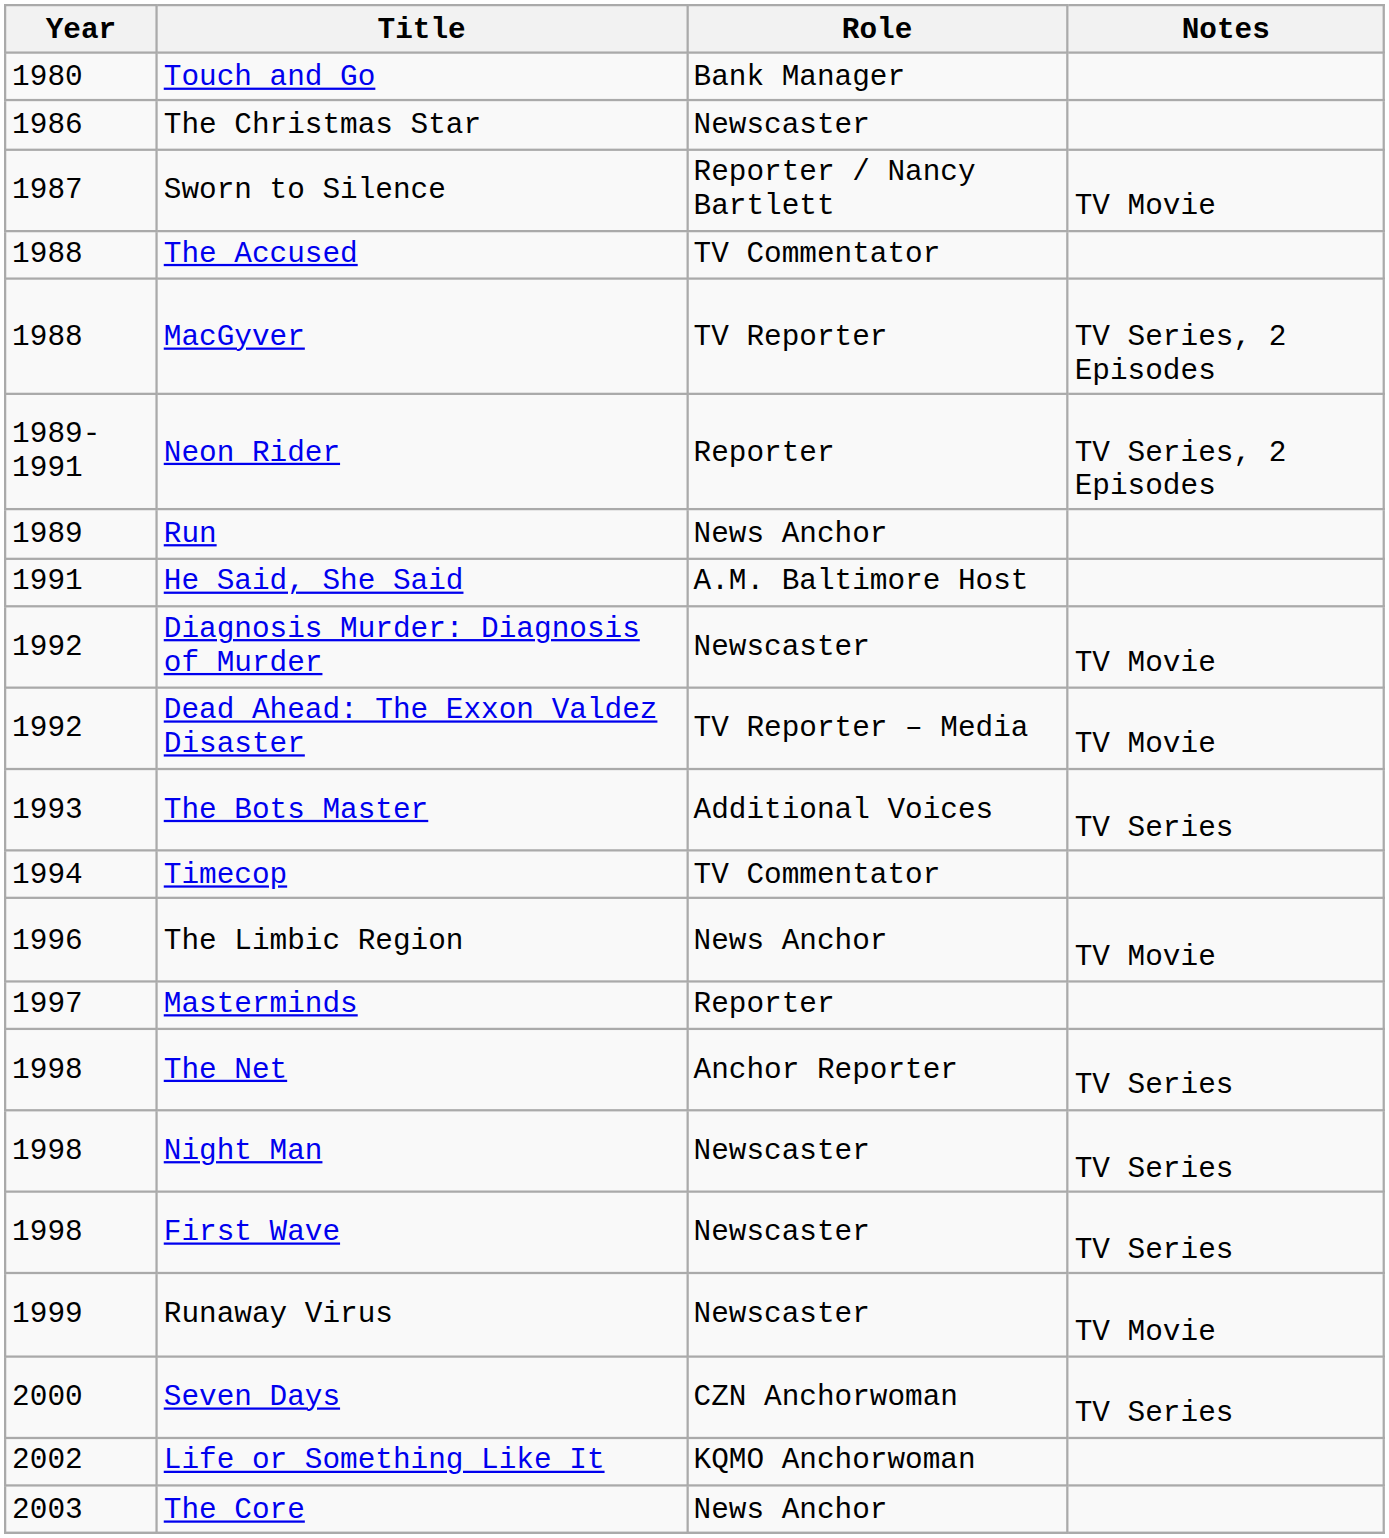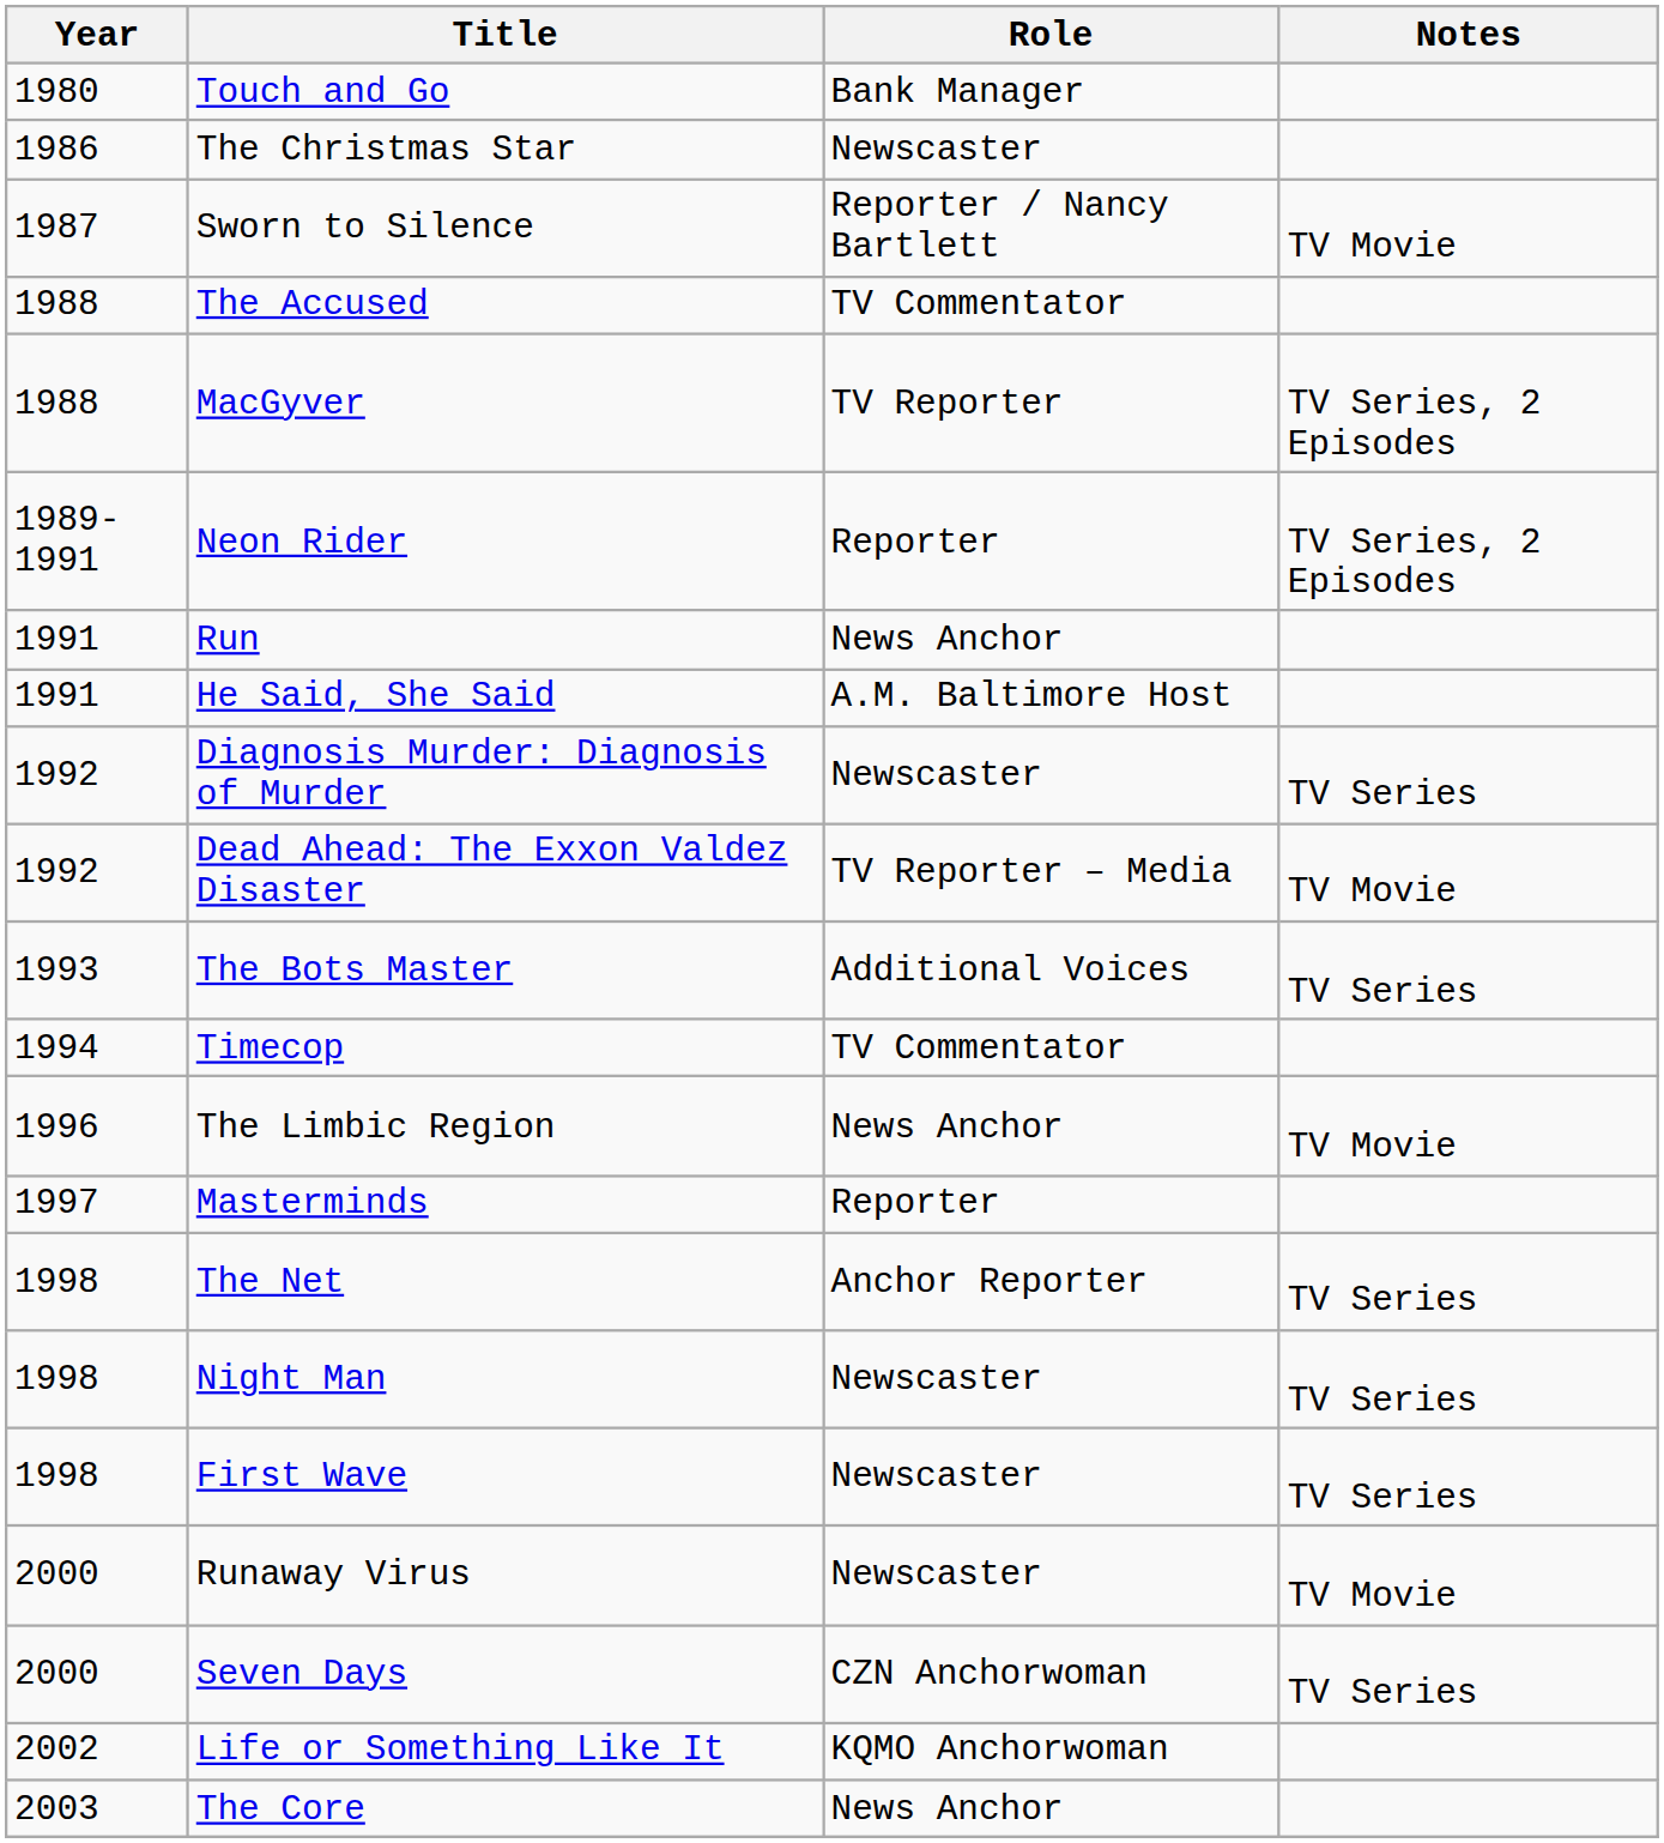 <table class="wikitable">
 <tr>
 <th>Year</th>
 <th>Title</th>
 <th>Role</th>
 <th>Notes</th>
 </tr>
 <tr>
 <td>1980</td>
 <td><a href='#'>Touch and Go</a></td>
 <td>Bank Manager</td>
 <td></td>
 </tr>
 <tr>
 <td>1986</td>
 <td>The Christmas Star</td>
 <td>Newscaster</td>
 <td></td>
 </tr>
 <tr>
 <td>1987</td>
 <td>Sworn to Silence</td>
 <td>Reporter / Nancy Bartlett</td>
 <td><br>TV Movie</td>
 </tr>
 <tr>
 <td>1988</td>
 <td><a href='#'>The Accused</a></td>
 <td>TV Commentator</td>
 <td></td>
 </tr>
 <tr>
 <td>1988</td>
 <td><a href='#'>MacGyver</a></td>
 <td>TV Reporter</td>
 <td><br>TV Series, 2 Episodes</td>
 </tr>
 <tr>
 <td>1989-1991</td>
 <td><a href='#'>Neon Rider</a></td>
 <td>Reporter</td>
 <td><br>TV Series, 2 Episodes</td>
 </tr>
 <tr>
-<td>1989</td>
+<td>1991</td>
 <td><a href='#'>Run</a></td>
 <td>News Anchor</td>
 <td></td>
 </tr>
 <tr>
 <td>1991</td>
 <td><a href='#'>He Said, She Said</a></td>
 <td>A.M. Baltimore Host</td>
 <td></td>
 </tr>
 <tr>
 <td>1992</td>
 <td><a href='#'>Diagnosis Murder: Diagnosis of Murder</a></td>
 <td>Newscaster</td>
-<td><br>TV Movie</td>
+<td><br>TV Series</td>
 </tr>
 <tr>
 <td>1992</td>
 <td><a href='#'>Dead Ahead: The Exxon Valdez Disaster</a></td>
 <td>TV Reporter –  Media</td>
 <td><br>TV Movie</td>
 </tr>
 <tr>
 <td>1993</td>
 <td><a href='#'>The Bots Master</a></td>
 <td>Additional Voices</td>
 <td><br>TV Series</td>
 </tr>
 <tr>
 <td>1994</td>
 <td><a href='#'>Timecop</a></td>
 <td>TV Commentator</td>
 <td></td>
 </tr>
 <tr>
 <td>1996</td>
 <td>The Limbic Region</td>
 <td>News Anchor</td>
 <td><br>TV Movie</td>
 </tr>
 <tr>
 <td>1997</td>
 <td><a href='#'>Masterminds</a></td>
 <td>Reporter</td>
 <td></td>
 </tr>
 <tr>
 <td>1998</td>
 <td><a href='#'>The Net</a></td>
 <td>Anchor Reporter</td>
 <td><br>TV Series</td>
 </tr>
 <tr>
 <td>1998</td>
 <td><a href='#'>Night Man</a></td>
 <td>Newscaster</td>
 <td><br>TV Series</td>
 </tr>
 <tr>
 <td>1998</td>
 <td><a href='#'>First Wave</a></td>
 <td>Newscaster</td>
 <td><br>TV Series</td>
 </tr>
 <tr>
-<td>1999</td>
+<td>2000</td>
 <td>Runaway Virus</td>
 <td>Newscaster</td>
 <td><br>TV Movie</td>
 </tr>
 <tr>
 <td>2000</td>
 <td><a href='#'>Seven Days</a></td>
 <td>CZN Anchorwoman</td>
 <td><br>TV Series</td>
 </tr>
 <tr>
 <td>2002</td>
 <td><a href='#'>Life or Something Like It</a></td>
 <td>KQMO Anchorwoman</td>
 <td></td>
 </tr>
 <tr>
 <td>2003</td>
 <td><a href='#'>The Core</a></td>
 <td>News Anchor</td>
 <td></td>
 </tr>
 <tr>
 </tr>
 </table>
